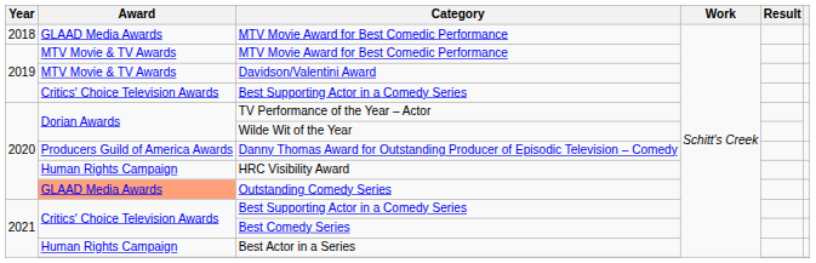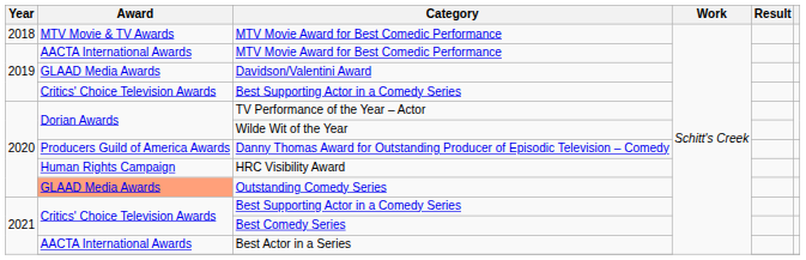 <table class="wikitable sortable">
 <tr>
 <th>Year</th>
 <th>Award</th>
 <th>Category</th>
 <th>Work</th>
 <th>Result</th>
 <th class="unsortable"></th>
 </tr>
 <tr>
 <td>2018</td>
-<td><a href='#'>GLAAD Media Awards</a></td>
+<td><a href='#'>MTV Movie & TV Awards</a></td>
 <td><a href='#'>MTV Movie Award for Best Comedic Performance</a></td>
 <td rowspan=25><em>Schitt's Creek</em></td>
 <td></td>
 <td style="text-align:center;"></td>
 </tr>
 <tr>
 <td rowspan=3>2019</td>
-<td><a href='#'>MTV Movie & TV Awards</a></td>
+<td><a href='#'>AACTA International Awards</a></td>
 <td><a href='#'>MTV Movie Award for Best Comedic Performance</a></td>
 <td></td>
 <td style="text-align:center;"></td>
 </tr>
 <tr>
-<td><a href='#'>MTV Movie & TV Awards</a></td>
+<td><a href='#'>GLAAD Media Awards</a></td>
 <td><a href='#'>Davidson/Valentini Award</a></td>
 <td></td>
 <td style="text-align:center;"></td>
 </tr>
 <tr>
 <td><a href='#'>Critics' Choice Television Awards</a></td>
 <td><a href='#'>Best Supporting Actor in a Comedy Series</a></td>
 <td></td>
 <td style="text-align:center;"></td>
 </tr>
 <tr>
 <td rowspan="5">2020</td>
 <td rowspan="2"><a href='#'>Dorian Awards</a></td>
 <td>TV Performance of the Year – Actor</td>
 <td></td>
 <td rowspan="2" style="text-align:center;"></td>
 </tr>
 <tr>
 <td>Wilde Wit of the Year</td>
 <td></td>
 </tr>
 <tr>
 <td><a href='#'>Producers Guild of America Awards</a></td>
 <td><a href='#'>Danny Thomas Award for Outstanding Producer of Episodic Television – Comedy</a></td>
 <td></td>
 <td style="text-align:center;"></td>
 </tr>
 <tr>
 <td><a href='#'>Human Rights Campaign</a></td>
 <td>HRC Visibility Award</td>
 <td></td>
 <td style="text-align:center;"></td>
 </tr>
 <tr>
 <td style="background: lightsalmon;"><a href='#'>GLAAD Media Awards</a></td>
 <td><a href='#'>Outstanding Comedy Series</a></td>
 <td></td>
 <td style="text-align:center;"></td>
 </tr>
 <tr>
 <td rowspan="9">2021</td>
 <td rowspan="2"><a href='#'>Critics' Choice Television Awards</a></td>
 <td><a href='#'>Best Supporting Actor in a Comedy Series</a></td>
 <td></td>
 <td style="text-align:center;"></td>
 </tr>
 <tr>
 <td><a href='#'>Best Comedy Series</a></td>
 <td></td>
 <td style="text-align:center;"></td>
 </tr>
 <tr>
-<td><a href='#'>Human Rights Campaign</a></td>
+<td><a href='#'>AACTA International Awards</a></td>
 <td>Best Actor in a Series</td>
 <td></td>
 <td style="text-align:center;"></td>
 </tr>
 <tr>
 </tr>
 </table>
